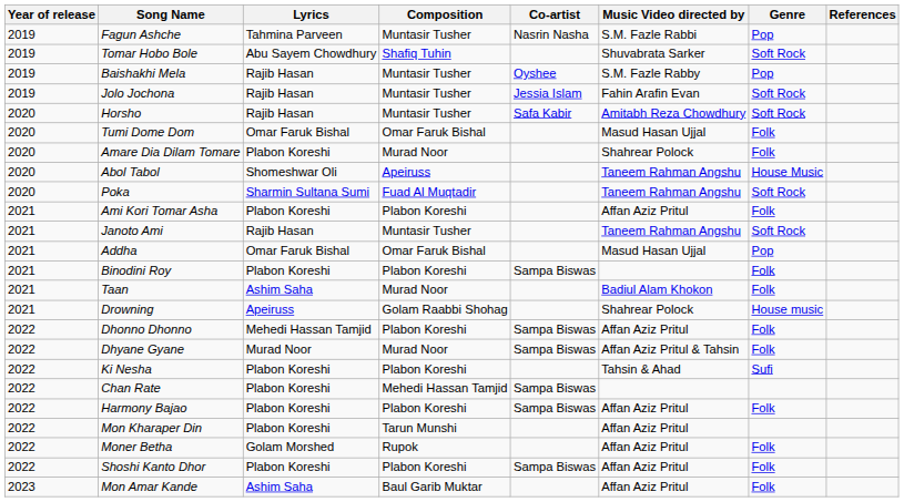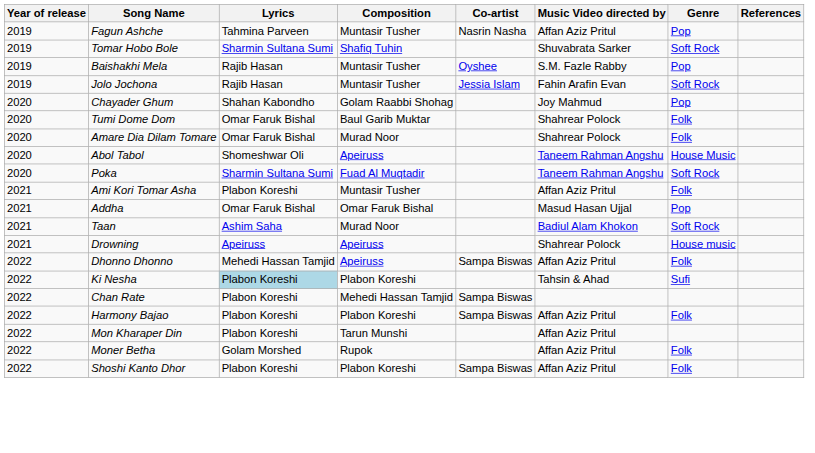 <table class="wikitable" style="border: none;">
 <tr>
 <th scope="col">Year of release</th>
 <th scope="col">Song Name</th>
 <th scope="col">Lyrics</th>
 <th scope="col">Composition</th>
 <th scope="col">Co-artist</th>
 <th scope="col">Music Video directed by</th>
 <th scope="col">Genre</th>
 <th scope="col">References</th>
 </tr>
 <tr>
 <td>2019</td>
 <td><em>Fagun Ashche</em></td>
 <td>Tahmina Parveen</td>
 <td>Muntasir Tusher</td>
 <td>Nasrin Nasha</td>
-<td>S.M. Fazle Rabbi</td>
+<td>Affan Aziz Pritul</td>
 <td><a href='#'>Pop</a></td>
 <td></td>
 </tr>
 <tr>
 <td>2019</td>
 <td><em>Tomar Hobo Bole</em></td>
-<td>Abu Sayem Chowdhury</td>
+<td><a href='#'>Sharmin Sultana Sumi</a></td>
 <td><a href='#'>Shafiq Tuhin</a></td>
 <td></td>
 <td>Shuvabrata Sarker</td>
 <td><a href='#'>Soft Rock</a></td>
 <td></td>
 </tr>
 <tr>
 <td>2019</td>
 <td><em>Baishakhi Mela</em></td>
 <td>Rajib Hasan</td>
 <td>Muntasir Tusher</td>
 <td><a href='#'>Oyshee</a></td>
 <td>S.M. Fazle Rabby</td>
 <td><a href='#'>Pop</a></td>
 <td></td>
 </tr>
 <tr>
 <td>2019</td>
 <td><em>Jolo Jochona</em></td>
 <td>Rajib Hasan</td>
 <td>Muntasir Tusher</td>
 <td><a href='#'>Jessia Islam</a></td>
 <td>Fahin Arafin Evan</td>
 <td><a href='#'>Soft Rock</a></td>
 <td></td>
 </tr>
 <tr>
 <td>2020</td>
-<td><em>Horsho</em></td>
-<td>Rajib Hasan</td>
-<td>Muntasir Tusher</td>
-<td><a href='#'>Safa Kabir</a></td>
-<td><a href='#'>Amitabh Reza Chowdhury</a></td>
-<td><a href='#'>Soft Rock</a></td>
+<td><em>Chayader Ghum</em></td>
+<td>Shahan Kabondho</td>
+<td>Golam Raabbi Shohag</td>
+<td></td>
+<td>Joy Mahmud</td>
+<td><a href='#'>Pop</a></td>
 <td></td>
 </tr>
 <tr>
 <td>2020</td>
 <td><em>Tumi Dome Dom</em></td>
 <td>Omar Faruk Bishal</td>
-<td>Omar Faruk Bishal</td>
+<td>Baul Garib Muktar</td>
 <td></td>
-<td>Masud Hasan Ujjal</td>
+<td>Shahrear Polock</td>
 <td><a href='#'>Folk</a></td>
 <td></td>
 </tr>
 <tr>
 <td>2020</td>
 <td><em>Amare Dia Dilam Tomare</em></td>
-<td>Plabon Koreshi</td>
+<td>Omar Faruk Bishal</td>
 <td>Murad Noor</td>
 <td></td>
 <td>Shahrear Polock</td>
 <td><a href='#'>Folk</a></td>
 <td></td>
 </tr>
 <tr>
 <td>2020</td>
 <td><em>Abol Tabol</em></td>
 <td>Shomeshwar Oli</td>
 <td><a href='#'>Apeiruss</a></td>
 <td></td>
 <td><a href='#'>Taneem Rahman Angshu</a></td>
 <td><a href='#'>House Music</a></td>
 <td></td>
 </tr>
 <tr>
 <td>2020</td>
 <td><em>Poka</em></td>
 <td><a href='#'>Sharmin Sultana Sumi</a></td>
 <td><a href='#'>Fuad Al Muqtadir</a></td>
 <td></td>
 <td><a href='#'>Taneem Rahman Angshu</a></td>
 <td><a href='#'>Soft Rock</a></td>
 <td></td>
 </tr>
 <tr>
 <td>2021</td>
 <td><em>Ami Kori Tomar Asha</em></td>
 <td>Plabon Koreshi</td>
-<td>Plabon Koreshi</td>
+<td>Muntasir Tusher</td>
 <td></td>
 <td>Affan Aziz Pritul</td>
 <td><a href='#'>Folk</a></td>
-<td></td>
-</tr>
-<tr>
-<td>2021</td>
-<td><em>Janoto Ami</em></td>
-<td>Rajib Hasan</td>
-<td>Muntasir Tusher</td>
-<td></td>
-<td><a href='#'>Taneem Rahman Angshu</a></td>
-<td><a href='#'>Soft Rock</a></td>
 <td></td>
 </tr>
 <tr>
 <td>2021</td>
 <td><em>Addha</em></td>
 <td>Omar Faruk Bishal</td>
 <td>Omar Faruk Bishal</td>
 <td></td>
 <td>Masud Hasan Ujjal</td>
 <td><a href='#'>Pop</a></td>
 <td></td>
 </tr>
 <tr>
 <td>2021</td>
-<td><em>Binodini Roy</em></td>
-<td>Plabon Koreshi</td>
-<td>Plabon Koreshi</td>
-<td>Sampa Biswas</td>
-<td></td>
-<td><a href='#'>Folk</a></td>
-<td></td>
-</tr>
-<tr>
-<td>2021</td>
 <td><em>Taan</em></td>
 <td><a href='#'>Ashim Saha</a></td>
 <td>Murad Noor</td>
 <td></td>
 <td><a href='#'>Badiul Alam Khokon</a></td>
-<td><a href='#'>Folk</a></td>
+<td><a href='#'>Soft Rock</a></td>
 <td></td>
 </tr>
 <tr>
 <td>2021</td>
 <td><em>Drowning</em></td>
 <td><a href='#'>Apeiruss</a></td>
-<td>Golam Raabbi Shohag</td>
+<td><a href='#'>Apeiruss</a></td>
 <td></td>
 <td>Shahrear Polock</td>
 <td><a href='#'>House music</a></td>
 <td></td>
 </tr>
 <tr>
 <td>2022</td>
 <td><em>Dhonno Dhonno</em></td>
 <td>Mehedi Hassan Tamjid</td>
-<td>Plabon Koreshi</td>
+<td><a href='#'>Apeiruss</a></td>
 <td>Sampa Biswas</td>
 <td>Affan Aziz Pritul</td>
 <td><a href='#'>Folk</a></td>
 <td></td>
 </tr>
 <tr>
 <td>2022</td>
-<td><em>Dhyane Gyane</em></td>
-<td>Murad Noor</td>
-<td>Murad Noor</td>
-<td>Sampa Biswas</td>
-<td>Affan Aziz Pritul & Tahsin</td>
-<td><a href='#'>Folk</a></td>
-<td></td>
-</tr>
-<tr>
-<td>2022</td>
 <td><em>Ki Nesha</em></td>
-<td>Plabon Koreshi</td>
+<td style="background: lightblue;">Plabon Koreshi</td>
 <td>Plabon Koreshi</td>
 <td></td>
 <td>Tahsin & Ahad</td>
 <td><a href='#'>Sufi</a></td>
 <td></td>
 </tr>
 <tr>
 <td>2022</td>
 <td><em>Chan Rate</em></td>
 <td>Plabon Koreshi</td>
 <td>Mehedi Hassan Tamjid</td>
 <td>Sampa Biswas</td>
 <td></td>
 <td></td>
 <td></td>
 </tr>
 <tr>
 <td>2022</td>
 <td><em>Harmony Bajao</em></td>
 <td>Plabon Koreshi</td>
 <td>Plabon Koreshi</td>
 <td>Sampa Biswas</td>
 <td>Affan Aziz Pritul</td>
 <td><a href='#'>Folk</a></td>
 <td></td>
 </tr>
 <tr>
 <td>2022</td>
 <td><em>Mon Kharaper Din</em></td>
 <td>Plabon Koreshi</td>
 <td>Tarun Munshi</td>
 <td></td>
 <td>Affan Aziz Pritul</td>
 <td></td>
 <td></td>
 </tr>
 <tr>
 <td>2022</td>
 <td><em>Moner Betha</em></td>
 <td>Golam Morshed</td>
 <td>Rupok</td>
 <td></td>
 <td>Affan Aziz Pritul</td>
 <td><a href='#'>Folk</a></td>
 <td></td>
 </tr>
 <tr>
 <td>2022</td>
 <td><em>Shoshi Kanto Dhor</em></td>
 <td>Plabon Koreshi</td>
 <td>Plabon Koreshi</td>
 <td>Sampa Biswas</td>
 <td>Affan Aziz Pritul</td>
 <td><a href='#'>Folk</a></td>
 <td></td>
 </tr>
-<tr>
-<td>2023</td>
-<td><em>Mon Amar Kande</em></td>
-<td><a href='#'>Ashim Saha</a></td>
-<td>Baul Garib Muktar</td>
-<td></td>
-<td>Affan Aziz Pritul</td>
-<td><a href='#'>Folk</a></td>
-<td></td>
-</tr>
 </table>
